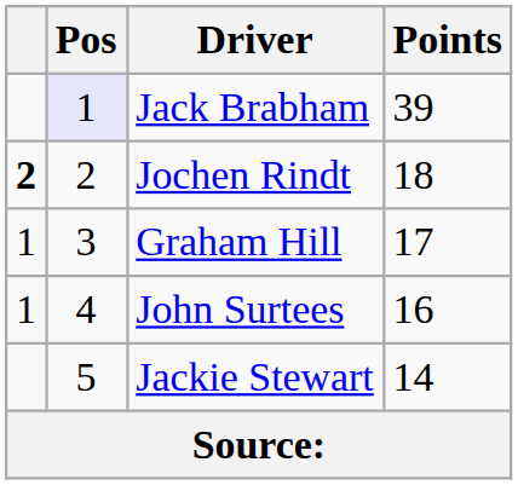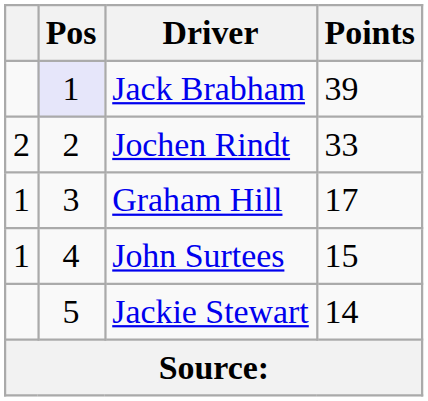 <table class="wikitable" style="font-size: 95%;">
 <tr>
 <th></th>
 <th>Pos</th>
 <th>Driver</th>
 <th>Points</th>
 </tr>
 <tr>
 <td align="left"></td>
 <td align="center" style="background: lavender;">1</td>
 <td> <a href='#'>Jack Brabham</a></td>
 <td align="left">39</td>
 </tr>
 <tr>
-<td align="left"><strong> 2</strong></td>
+<td align="left"> 2</td>
 <td align="center">2</td>
 <td> <a href='#'>Jochen Rindt</a></td>
-<td align="left">18</td>
+<td align="left">33</td>
 </tr>
 <tr>
 <td align="left"> 1</td>
 <td align="center">3</td>
 <td> <a href='#'>Graham Hill</a></td>
 <td align="left">17</td>
 </tr>
 <tr>
 <td align="left"> 1</td>
 <td align="center">4</td>
 <td> <a href='#'>John Surtees</a></td>
-<td align="left">16</td>
+<td align="left">15</td>
 </tr>
 <tr>
 <td align="left"></td>
 <td align="center">5</td>
 <td> <a href='#'>Jackie Stewart</a></td>
 <td align="left">14</td>
 </tr>
 <tr>
 <th colspan=4>Source: </th>
 </tr>
 </table>
